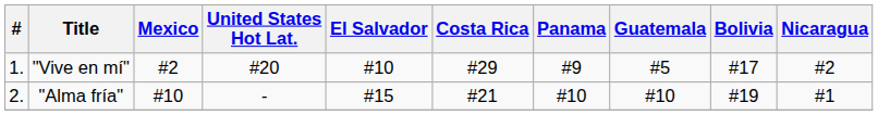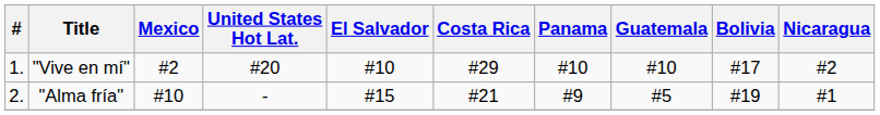 <table class="wikitable">
 <tr>
 <th>#</th>
 <th>Title</th>
 <th><a href='#'>Mexico</a></th>
 <th><a href='#'>United States</a><br><a href='#'>Hot Lat.</a></th>
 <th><a href='#'>El Salvador</a></th>
 <th><a href='#'>Costa Rica</a></th>
 <th><a href='#'>Panama</a></th>
 <th><a href='#'>Guatemala</a></th>
 <th><a href='#'>Bolivia</a></th>
 <th><a href='#'>Nicaragua</a></th>
 </tr>
 <tr>
 <td>1.</td>
 <td align="center">"Vive en mí"</td>
 <td align="center">#2</td>
 <td align="center">#20 <small></small></td>
 <td align="center">#10</td>
 <td align="center">#29</td>
-<td align="center">#9</td>
-<td align="center">#5</td>
+<td align="center">#10</td>
+<td align="center">#10</td>
 <td align="center">#17</td>
 <td align="center">#2</td>
 </tr>
 <tr>
 <td>2.</td>
 <td align="center">"Alma fría"</td>
 <td align="center">#10</td>
 <td align="center">-</td>
 <td align="center">#15</td>
 <td align="center">#21</td>
-<td align="center">#10</td>
-<td align="center">#10</td>
+<td align="center">#9</td>
+<td align="center">#5</td>
 <td align="center">#19</td>
 <td align="center">#1</td>
 </tr>
 <tr>
 </tr>
 </table>
